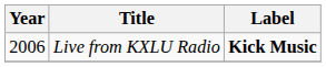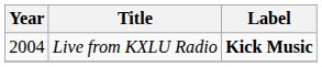 <table class="wikitable" border="1">
 <tr>
 <th>Year</th>
 <th>Title</th>
 <th>Label</th>
 </tr>
 <tr>
-<td>2006</td>
+<td>2004</td>
 <td><em>Live from KXLU Radio</em></td>
 <td><strong>Kick Music</strong></td>
 </tr>
 <tr>
 </tr>
 </table>
